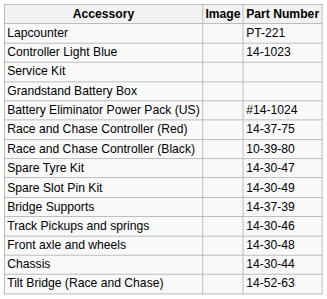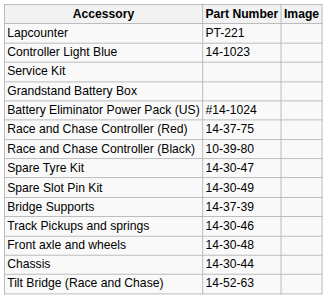 <table class="wikitable">
 <tr>
 <th>Accessory</th>
+<th>Part Number</th>
 <th>Image</th>
-<th>Part Number</th>
 </tr>
 <tr>
 <td>Lapcounter</td>
+<td>PT-221</td>
 <td></td>
-<td>PT-221</td>
 </tr>
 <tr>
 <td>Controller Light Blue</td>
+<td>14-1023</td>
 <td></td>
-<td>14-1023</td>
 </tr>
 <tr>
 <td>Service Kit</td>
 <td></td>
 <td></td>
 </tr>
 <tr>
 <td>Grandstand Battery Box</td>
 <td></td>
 <td></td>
 </tr>
 <tr>
 <td>Battery Eliminator Power Pack (US)</td>
+<td>#14-1024</td>
 <td></td>
-<td>#14-1024</td>
 </tr>
 <tr>
 <td>Race and Chase Controller (Red)</td>
+<td>14-37-75</td>
 <td></td>
-<td>14-37-75</td>
 </tr>
 <tr>
 <td>Race and Chase Controller (Black)</td>
+<td>10-39-80</td>
 <td></td>
-<td>10-39-80</td>
 </tr>
 <tr>
 <td>Spare Tyre Kit</td>
+<td>14-30-47</td>
 <td></td>
-<td>14-30-47</td>
 </tr>
 <tr>
 <td>Spare Slot Pin Kit</td>
+<td>14-30-49</td>
 <td></td>
-<td>14-30-49</td>
 </tr>
 <tr>
 <td>Bridge Supports</td>
+<td>14-37-39</td>
 <td></td>
-<td>14-37-39</td>
 </tr>
 <tr>
 <td>Track Pickups and springs</td>
+<td>14-30-46</td>
 <td></td>
-<td>14-30-46</td>
 </tr>
 <tr>
 <td>Front axle and wheels</td>
+<td>14-30-48</td>
 <td></td>
-<td>14-30-48</td>
 </tr>
 <tr>
 <td>Chassis</td>
+<td>14-30-44</td>
 <td></td>
-<td>14-30-44</td>
 </tr>
 <tr>
 <td>Tilt Bridge (Race and Chase)</td>
+<td>14-52-63</td>
 <td></td>
-<td>14-52-63</td>
 </tr>
 </table>
